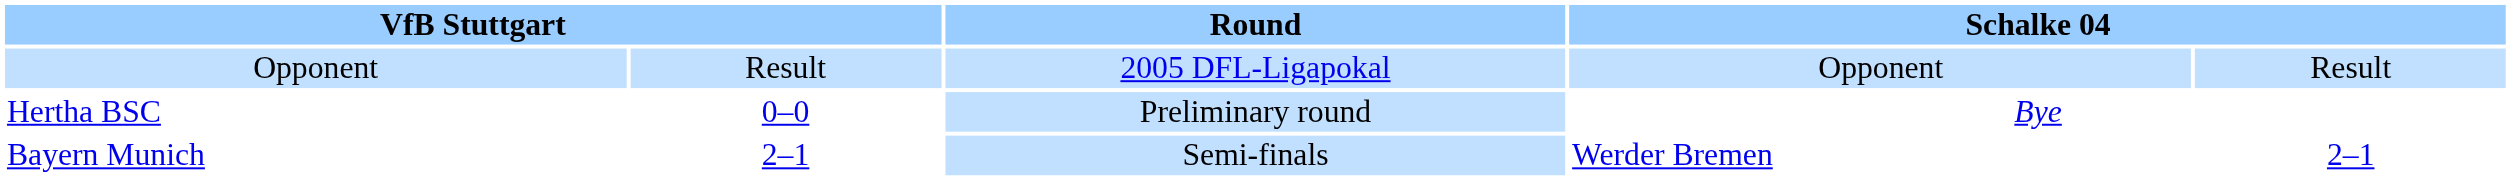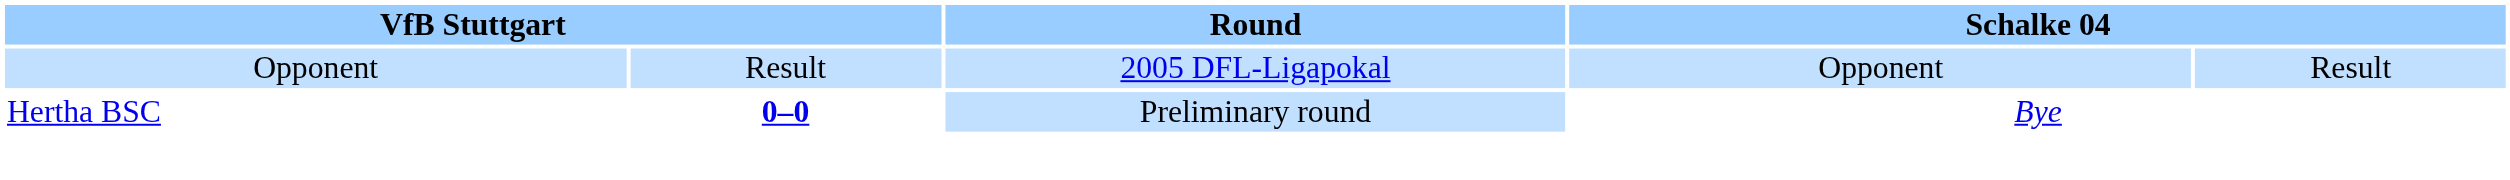 <table style="width:80%; text-align:center;">
 <tr style="vertical-align:top; background:#99CCFF;">
 <th colspan="2">VfB Stuttgart</th>
 <th style="width:20%">Round</th>
 <th colspan="2">Schalke 04</th>
 </tr>
 <tr style="vertical-align:top; background:#C1E0FF;">
 <td style="width:20%">Opponent</td>
 <td style="width:10%">Result</td>
 <td><a href='#'>2005 DFL-Ligapokal</a></td>
 <td style="width:20%">Opponent</td>
 <td style="width:10%">Result</td>
 </tr>
 <tr>
 <td align="left"><a href='#'>Hertha BSC</a></td>
-<td><a href='#'>0–0</a> </td>
+<td><strong><a href='#'>0–0</a> </strong></td>
 <td style="background:#C1E0FF;">Preliminary round</td>
 <td colspan="2"><em><a href='#'>Bye</a></em></td>
 </tr>
-<tr>
-<td align="left"><a href='#'>Bayern Munich</a></td>
-<td><a href='#'>2–1</a></td>
-<td style="background:#C1E0FF;">Semi-finals</td>
-<td align="left"><a href='#'>Werder Bremen</a></td>
-<td><a href='#'>2–1</a></td>
-</tr>
 </table>
